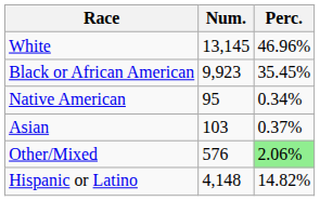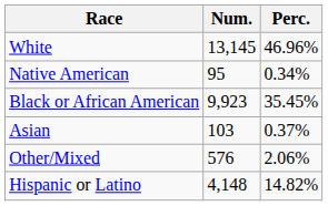 <table class="wikitable">
 <tr>
 <th>Race</th>
 <th>Num.</th>
 <th>Perc.</th>
 </tr>
 <tr>
 <td><a href='#'>White</a></td>
 <td>13,145</td>
 <td>46.96%</td>
 </tr>
 <tr>
+<td><a href='#'>Native American</a></td>
+<td>95</td>
+<td>0.34%</td>
+</tr>
+<tr>
 <td><a href='#'>Black or African American</a></td>
 <td>9,923</td>
 <td>35.45%</td>
-</tr>
-<tr>
-<td><a href='#'>Native American</a></td>
-<td>95</td>
-<td>0.34%</td>
 </tr>
 <tr>
 <td><a href='#'>Asian</a></td>
 <td>103</td>
 <td>0.37%</td>
 </tr>
 <tr>
 <td><a href='#'>Other/Mixed</a></td>
 <td>576</td>
-<td style="background: lightgreen;">2.06%</td>
+<td>2.06%</td>
 </tr>
 <tr>
 <td><a href='#'>Hispanic</a> or <a href='#'>Latino</a></td>
 <td>4,148</td>
 <td>14.82%</td>
 </tr>
 </table>
